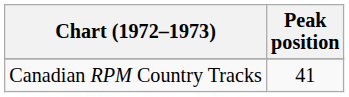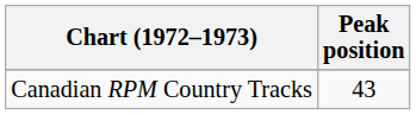 <table class="wikitable sortable">
 <tr>
 <th align="left">Chart (1972–1973)</th>
 <th align="center">Peak<br>position</th>
 </tr>
 <tr>
 </tr>
 <tr>
 <td align="left">Canadian <em>RPM</em> Country Tracks</td>
-<td align="center">41</td>
+<td align="center">43</td>
 </tr>
 </table>
